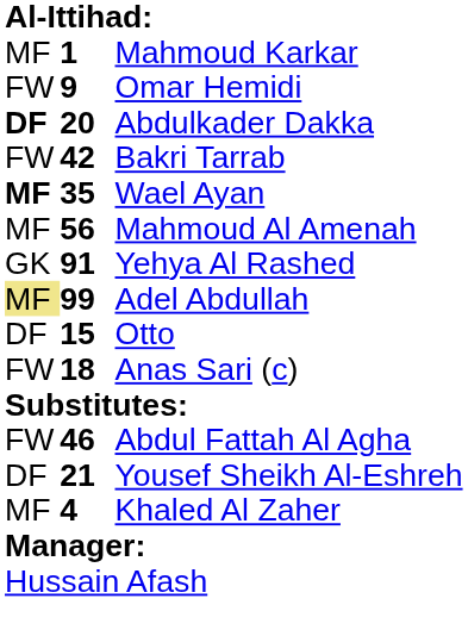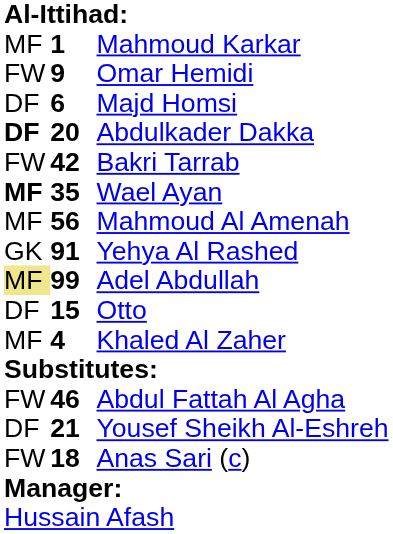 <table style="font-size: 90%" cellspacing="0" cellpadding="0">
 <tr>
 <td colspan="4"><strong>Al-Ittihad:</strong></td>
 </tr>
 <tr>
 <th width="25"></th>
 <th width="25"></th>
 </tr>
 <tr>
 <td>MF</td>
 <td><strong>1</strong></td>
 <td> <a href='#'>Mahmoud Karkar</a></td>
 </tr>
 <tr>
 <td>FW</td>
 <td><strong>9</strong></td>
 <td> <a href='#'>Omar Hemidi</a></td>
+</tr>
+<tr>
+<td>DF</td>
+<td><strong>6</strong></td>
+<td> <a href='#'>Majd Homsi</a></td>
+<td></td>
+<td></td>
 </tr>
 <tr>
 <td><strong>DF</strong></td>
 <td><strong>20</strong></td>
 <td> <a href='#'>Abdulkader Dakka</a></td>
 </tr>
 <tr>
 <td>FW</td>
 <td><strong>42</strong></td>
 <td> <a href='#'>Bakri Tarrab</a></td>
 </tr>
 <tr>
 <td><strong>MF</strong></td>
 <td><strong>35</strong></td>
 <td> <a href='#'>Wael Ayan</a></td>
 <td></td>
 </tr>
 <tr>
 <td>MF</td>
 <td><strong>56</strong></td>
 <td> <a href='#'>Mahmoud Al Amenah</a></td>
 </tr>
 <tr>
 <td>GK</td>
 <td><strong>91</strong></td>
 <td> <a href='#'>Yehya Al Rashed</a></td>
 <td></td>
 <td></td>
 </tr>
 <tr>
 <td style="background: khaki;">MF</td>
 <td><strong>99</strong></td>
 <td> <a href='#'>Adel Abdullah</a></td>
 </tr>
 <tr>
 <td>DF</td>
 <td><strong>15</strong></td>
 <td> <a href='#'>Otto</a></td>
 </tr>
 <tr>
-<td>FW</td>
-<td><strong>18</strong></td>
-<td> <a href='#'>Anas Sari</a> (<a href='#'>c</a>)</td>
+<td>MF</td>
+<td><strong>4</strong></td>
+<td> <a href='#'>Khaled Al Zaher</a></td>
 <td></td>
 <td></td>
 </tr>
 <tr>
 <td colspan=4><strong>Substitutes:</strong></td>
 </tr>
 <tr>
 <td>FW</td>
 <td><strong>46</strong></td>
 <td> <a href='#'>Abdul Fattah Al Agha</a></td>
 <td></td>
 <td></td>
 </tr>
 <tr>
 <td>DF</td>
 <td><strong>21</strong></td>
 <td> <a href='#'>Yousef Sheikh Al-Eshreh</a></td>
 <td></td>
 <td></td>
 </tr>
 <tr>
-<td>MF</td>
-<td><strong>4</strong></td>
-<td> <a href='#'>Khaled Al Zaher</a></td>
+<td>FW</td>
+<td><strong>18</strong></td>
+<td> <a href='#'>Anas Sari</a> (<a href='#'>c</a>)</td>
 <td></td>
 <td></td>
 </tr>
 <tr>
 <td colspan=4><strong>Manager:</strong></td>
 </tr>
 <tr>
 <td colspan="4"> <a href='#'>Hussain Afash</a></td>
 </tr>
 </table>
